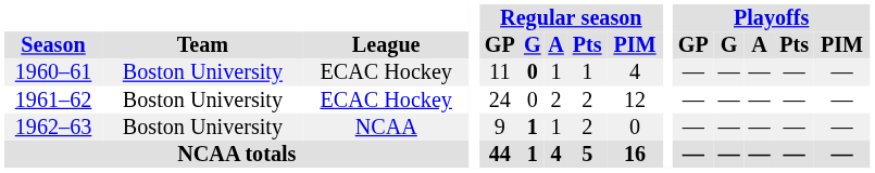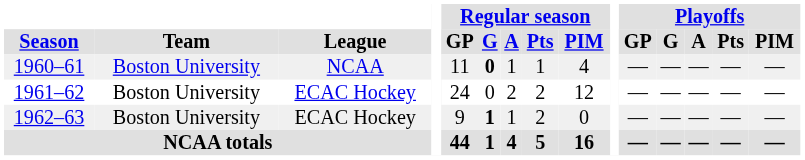 <table BORDER="0" CELLPADDING="1" CELLSPACING="0" width="50%" style="text-align:center">
 <tr bgcolor="#e0e0e0">
 <th colspan="3" bgcolor="#ffffff"> </th>
 <th rowspan="99" bgcolor="#ffffff"> </th>
 <th colspan="5"><a href='#'>Regular season</a></th>
 <th rowspan="99" bgcolor="#ffffff"> </th>
 <th colspan="5"><a href='#'>Playoffs</a></th>
 </tr>
 <tr bgcolor="#e0e0e0">
 <th ALIGN="center"><a href='#'>Season</a></th>
 <th ALIGN="center">Team</th>
 <th ALIGN="center">League</th>
 <th ALIGN="center">GP</th>
 <th ALIGN="center"><a href='#'>G</a></th>
 <th ALIGN="center"><a href='#'>A</a></th>
 <th ALIGN="center"><a href='#'>Pts</a></th>
 <th ALIGN="center"><a href='#'>PIM</a></th>
 <th ALIGN="center">GP</th>
 <th ALIGN="center">G</th>
 <th ALIGN="center">A</th>
 <th ALIGN="center">Pts</th>
 <th ALIGN="center">PIM</th>
 </tr>
 <tr bgcolor=f0f0f0>
 <td><a href='#'>1960–61</a></td>
 <td><a href='#'>Boston University</a></td>
-<td>ECAC Hockey</td>
+<td><a href='#'>NCAA</a></td>
 <td>11</td>
 <td><strong>0</strong></td>
 <td>1</td>
 <td>1</td>
 <td>4</td>
 <td>—</td>
 <td>—</td>
 <td>—</td>
 <td>—</td>
 <td>—</td>
 </tr>
 <tr>
 <td><a href='#'>1961–62</a></td>
 <td>Boston University</td>
 <td><a href='#'>ECAC Hockey</a></td>
 <td>24</td>
 <td>0</td>
 <td>2</td>
 <td>2</td>
 <td>12</td>
 <td>—</td>
 <td>—</td>
 <td>—</td>
 <td>—</td>
 <td>—</td>
 </tr>
 <tr bgcolor=f0f0f0>
 <td><a href='#'>1962–63</a></td>
 <td>Boston University</td>
-<td><a href='#'>NCAA</a></td>
+<td>ECAC Hockey</td>
 <td>9</td>
 <td><strong>1</strong></td>
 <td>1</td>
 <td>2</td>
 <td>0</td>
 <td>—</td>
 <td>—</td>
 <td>—</td>
 <td>—</td>
 <td>—</td>
 </tr>
 <tr bgcolor="#e0e0e0">
 <th colspan="3">NCAA totals</th>
 <th>44</th>
 <th>1</th>
 <th>4</th>
 <th>5</th>
 <th>16</th>
 <th>—</th>
 <th>—</th>
 <th>—</th>
 <th>—</th>
 <th>—</th>
 </tr>
 </table>
